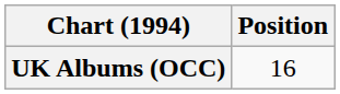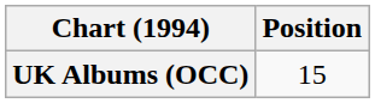 <table class="wikitable plainrowheaders">
 <tr>
 <th scope="col">Chart (1994)</th>
 <th scope="col">Position</th>
 </tr>
 <tr>
 <th scope="row">UK Albums (OCC)</th>
-<td style="text-align:center;">16</td>
+<td style="text-align:center;">15</td>
 </tr>
 </table>
